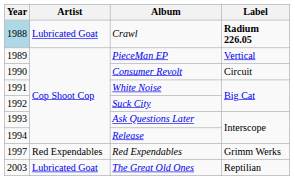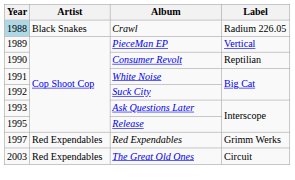 <table class="wikitable">
 <tr>
 <th width="33">Year</th>
 <th width="120">Artist</th>
 <th width="170">Album</th>
 <th width="100">Label</th>
 </tr>
 <tr>
 <td align="center" style="background: lightblue;">1988</td>
-<td><a href='#'>Lubricated Goat</a></td>
+<td>Black Snakes</td>
 <td><em>Crawl</em></td>
-<td><strong>Radium 226.05</strong></td>
+<td>Radium 226.05</td>
 </tr>
 <tr>
 <td align="center">1989</td>
 <td rowspan="6"><a href='#'>Cop Shoot Cop</a></td>
 <td><em><a href='#'>PieceMan EP</a></em></td>
 <td><a href='#'>Vertical</a></td>
 </tr>
 <tr>
 <td align="center">1990</td>
 <td><em><a href='#'>Consumer Revolt</a></em></td>
-<td>Circuit</td>
+<td>Reptilian</td>
 </tr>
 <tr>
 <td align="center">1991</td>
 <td><em><a href='#'>White Noise</a></em></td>
 <td rowspan="2"><a href='#'>Big Cat</a></td>
 </tr>
 <tr>
 <td align="center">1992</td>
 <td><em><a href='#'>Suck City</a></em></td>
 </tr>
 <tr>
 <td align="center">1993</td>
 <td><em><a href='#'>Ask Questions Later</a></em></td>
 <td rowspan="2">Interscope</td>
 </tr>
 <tr>
-<td align="center">1994</td>
+<td align="center">1995</td>
 <td><em><a href='#'>Release</a></em></td>
 </tr>
 <tr>
 <td align="center">1997</td>
 <td>Red Expendables</td>
 <td><em>Red Expendables</em></td>
 <td>Grimm Werks</td>
 </tr>
 <tr>
 <td align="center">2003</td>
-<td><a href='#'>Lubricated Goat</a></td>
+<td>Red Expendables</td>
 <td><em><a href='#'>The Great Old Ones</a></em></td>
-<td>Reptilian</td>
+<td>Circuit</td>
 </tr>
 </table>
